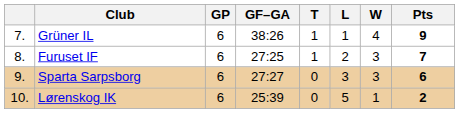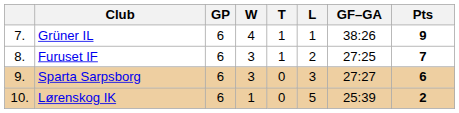 <table class="wikitable">
 <tr>
 <th width="30"></th>
 <th width="200">Club</th>
 <th width="30">GP</th>
-<th width="70">GF–GA</th>
+<th width="30">W</th>
 <th width="30">T</th>
 <th width="30">L</th>
-<th width="30">W</th>
+<th width="70">GF–GA</th>
 <th width="70">Pts</th>
 </tr>
 <tr bgcolor="#FFFFFF" align="center">
 <td>7.</td>
 <td align="left"><a href='#'>Grüner IL</a></td>
 <td>6</td>
-<td>38:26</td>
+<td>4</td>
 <td>1</td>
 <td>1</td>
-<td>4</td>
+<td>38:26</td>
 <td><strong>9</strong></td>
 </tr>
 <tr bgcolor="#FFFFFF" align="center">
 <td>8.</td>
 <td align="left"><a href='#'>Furuset IF</a></td>
 <td>6</td>
-<td>27:25</td>
+<td>3</td>
 <td>1</td>
 <td>2</td>
-<td>3</td>
+<td>27:25</td>
 <td><strong>7</strong></td>
 </tr>
 <tr bgcolor="#EECFA1" align="center">
 <td>9.</td>
 <td align="left"><a href='#'>Sparta Sarpsborg</a></td>
 <td>6</td>
-<td>27:27</td>
+<td>3</td>
 <td>0</td>
 <td>3</td>
-<td>3</td>
+<td>27:27</td>
 <td><strong>6</strong></td>
 </tr>
 <tr bgcolor="#EECFA1" align="center">
 <td>10.</td>
 <td align="left"><a href='#'>Lørenskog IK</a></td>
 <td>6</td>
-<td>25:39</td>
+<td>1</td>
 <td>0</td>
 <td>5</td>
-<td>1</td>
+<td>25:39</td>
 <td><strong>2</strong></td>
 </tr>
 </table>
